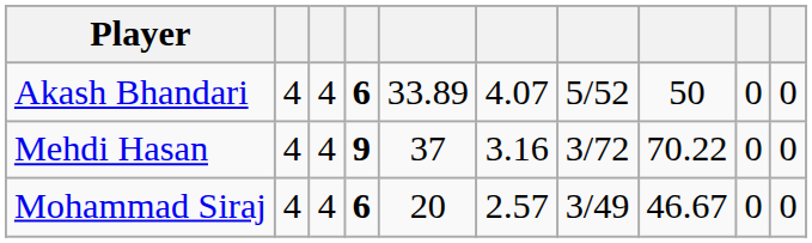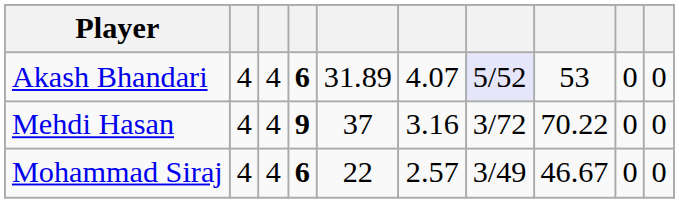 <table class="wikitable sortable" style="text-align: center;">
 <tr>
 <th class="unsortable">Player</th>
 <th></th>
 <th></th>
 <th></th>
 <th></th>
 <th></th>
 <th></th>
 <th></th>
 <th></th>
 <th></th>
 </tr>
 <tr>
 <td style="text-align:left"><a href='#'>Akash Bhandari</a></td>
 <td style="text-align:left">4</td>
 <td>4</td>
 <td><strong>6</strong></td>
-<td>33.89</td>
+<td>31.89</td>
 <td>4.07</td>
-<td>5/52</td>
-<td>50</td>
+<td style="background: lavender;">5/52</td>
+<td>53</td>
 <td>0</td>
 <td>0</td>
 </tr>
 <tr>
 <td style="text-align:left"><a href='#'>Mehdi Hasan</a></td>
 <td style="text-align:left">4</td>
 <td>4</td>
 <td><strong>9</strong></td>
 <td>37</td>
 <td>3.16</td>
 <td>3/72</td>
 <td>70.22</td>
 <td>0</td>
 <td>0</td>
 </tr>
 <tr>
 <td style="text-align:left"><a href='#'>Mohammad Siraj</a></td>
 <td style="text-align:left">4</td>
 <td>4</td>
 <td><strong>6</strong></td>
-<td>20</td>
+<td>22</td>
 <td>2.57</td>
 <td>3/49</td>
 <td>46.67</td>
 <td>0</td>
 <td>0</td>
 </tr>
 </table>
